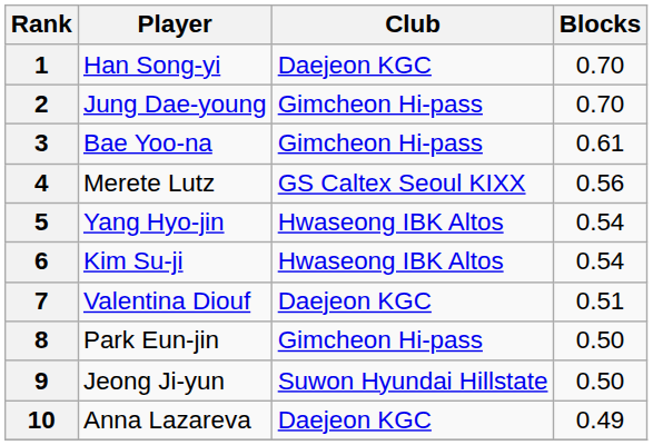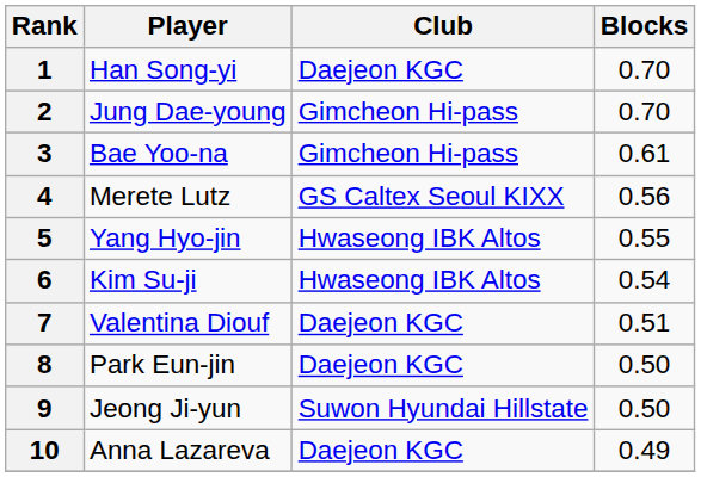 <table class=wikitable>
 <tr>
 <th>Rank</th>
 <th>Player</th>
 <th>Club</th>
 <th>Blocks</th>
 </tr>
 <tr>
 <th>1</th>
 <td> <a href='#'>Han Song-yi</a></td>
 <td><a href='#'>Daejeon KGC</a></td>
 <td align=center>0.70</td>
 </tr>
 <tr>
 <th>2</th>
 <td> <a href='#'>Jung Dae-young</a></td>
 <td><a href='#'>Gimcheon Hi-pass</a></td>
 <td align=center>0.70</td>
 </tr>
 <tr>
 <th>3</th>
 <td> <a href='#'>Bae Yoo-na</a></td>
 <td><a href='#'>Gimcheon Hi-pass</a></td>
 <td align=center>0.61</td>
 </tr>
 <tr>
 <th>4</th>
 <td> Merete Lutz</td>
 <td><a href='#'>GS Caltex Seoul KIXX</a></td>
 <td align=center>0.56</td>
 </tr>
 <tr>
 <th>5</th>
 <td> <a href='#'>Yang Hyo-jin</a></td>
 <td><a href='#'>Hwaseong IBK Altos</a></td>
-<td align=center>0.54</td>
+<td align=center>0.55</td>
 </tr>
 <tr>
 <th>6</th>
 <td> <a href='#'>Kim Su-ji</a></td>
 <td><a href='#'>Hwaseong IBK Altos</a></td>
 <td align=center>0.54</td>
 </tr>
 <tr>
 <th>7</th>
 <td> <a href='#'>Valentina Diouf</a></td>
 <td><a href='#'>Daejeon KGC</a></td>
 <td align=center>0.51</td>
 </tr>
 <tr>
 <th>8</th>
 <td> Park Eun-jin</td>
-<td><a href='#'>Gimcheon Hi-pass</a></td>
+<td><a href='#'>Daejeon KGC</a></td>
 <td align=center>0.50</td>
 </tr>
 <tr>
 <th>9</th>
 <td> Jeong Ji-yun</td>
 <td><a href='#'> Suwon Hyundai Hillstate</a></td>
 <td align=center>0.50</td>
 </tr>
 <tr>
 <th>10</th>
 <td> Anna Lazareva</td>
 <td><a href='#'>Daejeon KGC</a></td>
 <td align=center>0.49</td>
 </tr>
 <tr>
 </tr>
 </table>
